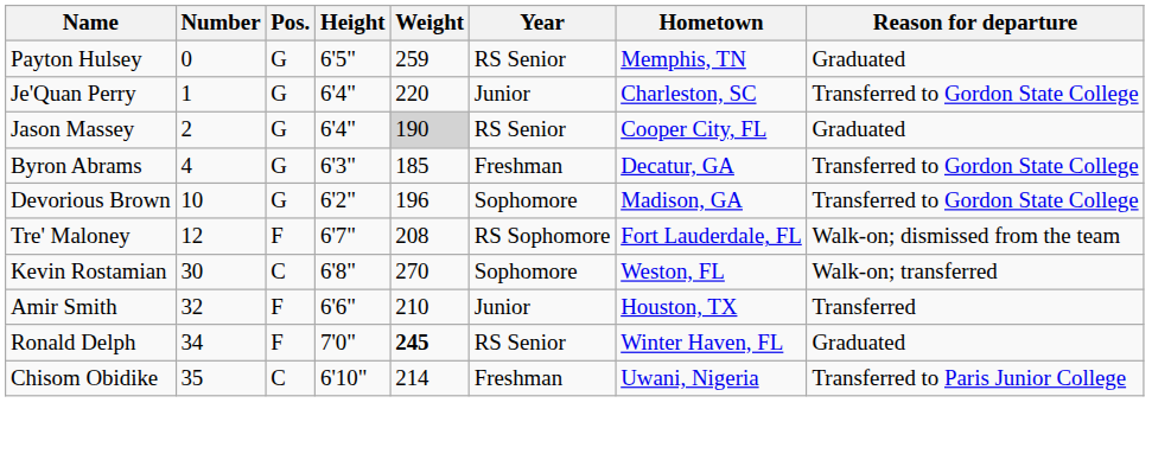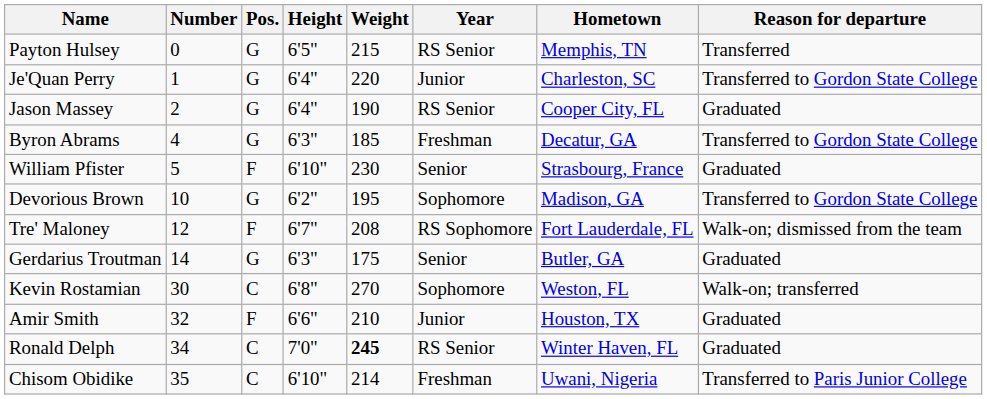 <table class="wikitable sortable" border="1">
 <tr>
 <th>Name</th>
 <th>Number</th>
 <th>Pos.</th>
 <th>Height</th>
 <th>Weight</th>
 <th>Year</th>
 <th>Hometown</th>
 <th class="unsortable">Reason for departure</th>
 </tr>
 <tr>
 <td>Payton Hulsey</td>
 <td>0</td>
 <td>G</td>
 <td>6'5"</td>
-<td>259</td>
+<td>215</td>
 <td>RS Senior</td>
 <td><a href='#'>Memphis, TN</a></td>
-<td>Graduated</td>
+<td>Transferred</td>
 </tr>
 <tr>
 <td>Je'Quan Perry</td>
 <td>1</td>
 <td>G</td>
 <td>6'4"</td>
 <td>220</td>
 <td>Junior</td>
 <td><a href='#'>Charleston, SC</a></td>
 <td>Transferred to <a href='#'>Gordon State College</a></td>
 </tr>
 <tr>
 <td>Jason Massey</td>
 <td>2</td>
 <td>G</td>
 <td>6'4"</td>
-<td style="background: lightgrey;">190</td>
+<td>190</td>
 <td>RS Senior</td>
 <td><a href='#'>Cooper City, FL</a></td>
 <td>Graduated</td>
 </tr>
 <tr>
 <td>Byron Abrams</td>
 <td>4</td>
 <td>G</td>
 <td>6'3"</td>
 <td>185</td>
 <td>Freshman</td>
 <td><a href='#'>Decatur, GA</a></td>
 <td>Transferred to <a href='#'>Gordon State College</a></td>
 </tr>
 <tr>
+<td>William Pfister</td>
+<td>5</td>
+<td>F</td>
+<td>6'10"</td>
+<td>230</td>
+<td>Senior</td>
+<td><a href='#'>Strasbourg, France</a></td>
+<td>Graduated</td>
+</tr>
+<tr>
 <td>Devorious Brown</td>
 <td>10</td>
 <td>G</td>
 <td>6'2"</td>
-<td>196</td>
+<td>195</td>
 <td>Sophomore</td>
 <td><a href='#'>Madison, GA</a></td>
 <td>Transferred to <a href='#'>Gordon State College</a></td>
 </tr>
 <tr>
 <td>Tre' Maloney</td>
 <td>12</td>
 <td>F</td>
 <td>6'7"</td>
 <td>208</td>
 <td>RS Sophomore</td>
 <td><a href='#'>Fort Lauderdale, FL</a></td>
 <td>Walk-on; dismissed from the team</td>
+</tr>
+<tr>
+<td>Gerdarius Troutman</td>
+<td>14</td>
+<td>G</td>
+<td>6'3"</td>
+<td>175</td>
+<td>Senior</td>
+<td><a href='#'>Butler, GA</a></td>
+<td>Graduated</td>
 </tr>
 <tr>
 <td>Kevin Rostamian</td>
 <td>30</td>
 <td>C</td>
 <td>6'8"</td>
 <td>270</td>
 <td>Sophomore</td>
 <td><a href='#'>Weston, FL</a></td>
 <td>Walk-on; transferred</td>
 </tr>
 <tr>
 <td>Amir Smith</td>
 <td>32</td>
 <td>F</td>
 <td>6'6"</td>
 <td>210</td>
 <td>Junior</td>
 <td><a href='#'>Houston, TX</a></td>
-<td>Transferred</td>
+<td>Graduated</td>
 </tr>
 <tr>
 <td>Ronald Delph</td>
 <td>34</td>
-<td>F</td>
+<td>C</td>
 <td>7'0"</td>
 <td><strong>245</strong></td>
 <td>RS Senior</td>
 <td><a href='#'>Winter Haven, FL</a></td>
 <td>Graduated</td>
 </tr>
 <tr>
 <td>Chisom Obidike</td>
 <td>35</td>
 <td>C</td>
 <td>6'10"</td>
 <td>214</td>
 <td>Freshman</td>
 <td><a href='#'>Uwani, Nigeria</a></td>
 <td>Transferred to <a href='#'>Paris Junior College</a></td>
 </tr>
 </table>
